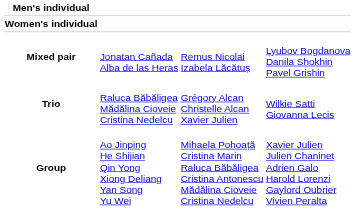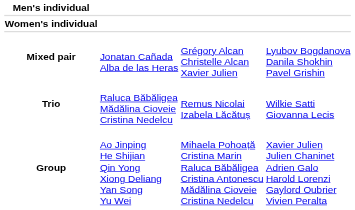 <table>
 <tr>
 <th scope="row">Men's individual</th>
 <td></td>
 <td></td>
 <td></td>
 </tr>
 <tr bgcolor=#DDDDDD>
 <td colspan=4></td>
 </tr>
 <tr>
 <th scope="row">Women's individual</th>
 <td></td>
 <td></td>
 <td></td>
 </tr>
 <tr bgcolor=#DDDDDD>
 <td colspan=4></td>
 </tr>
 <tr>
 <th scope="row">Mixed pair</th>
 <td><br><a href='#'>Jonatan Cañada</a><br><a href='#'>Alba de las Heras</a></td>
-<td><br><a href='#'>Remus Nicolai</a><br><a href='#'>Izabela Lăcătuș</a></td>
+<td><br><a href='#'>Grégory Alcan</a><br><a href='#'>Christelle Alcan</a><br><a href='#'>Xavier Julien</a></td>
 <td><br><a href='#'>Lyubov Bogdanova</a><br><a href='#'>Danila Shokhin</a><br><a href='#'>Pavel Grishin</a></td>
 </tr>
 <tr>
 <th scope="row">Trio</th>
 <td><br><a href='#'>Raluca Băbăligea</a><br><a href='#'>Mădălina Cioveie</a><br><a href='#'>Cristina Nedelcu</a></td>
-<td><br><a href='#'>Grégory Alcan</a><br><a href='#'>Christelle Alcan</a><br><a href='#'>Xavier Julien</a></td>
+<td><br><a href='#'>Remus Nicolai</a><br><a href='#'>Izabela Lăcătuș</a></td>
 <td><br><a href='#'>Wilkie Satti</a><br><a href='#'>Giovanna Lecis</a></td>
 </tr>
 <tr>
 <th scope="row">Group</th>
 <td><br><a href='#'>Ao Jinping</a><br><a href='#'>He Shijian</a><br><a href='#'>Qin Yong</a><br><a href='#'>Xiong Deliang</a><br><a href='#'>Yan Song</a><br><a href='#'>Yu Wei</a></td>
 <td><br><a href='#'>Mihaela Pohoață</a><br><a href='#'>Cristina Marin</a><br><a href='#'>Raluca Băbăligea</a><br><a href='#'>Cristina Antonescu</a><br><a href='#'>Mădălina Cioveie</a><br><a href='#'>Cristina Nedelcu</a></td>
 <td><br><a href='#'>Xavier Julien</a><br><a href='#'>Julien Chaninet</a><br><a href='#'>Adrien Galo</a><br><a href='#'>Harold Lorenzi</a><br><a href='#'>Gaylord Oubrier</a><br><a href='#'>Vivien Peralta</a></td>
 </tr>
 </table>
